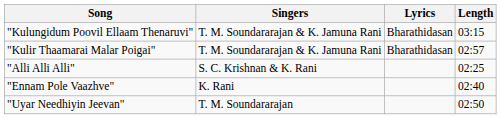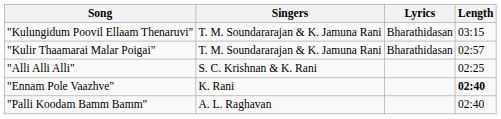 <table class="wikitable">
 <tr>
 <th>Song</th>
 <th>Singers</th>
 <th>Lyrics</th>
 <th>Length</th>
 </tr>
 <tr>
 <td>"Kulungidum Poovil Ellaam Thenaruvi"</td>
 <td>T. M. Soundararajan & K. Jamuna Rani</td>
 <td>Bharathidasan</td>
 <td>03:15</td>
 </tr>
 <tr>
 <td>"Kulir Thaamarai Malar Poigai"</td>
 <td>T. M. Soundararajan & K. Jamuna Rani</td>
 <td>Bharathidasan</td>
 <td>02:57</td>
 </tr>
 <tr>
 <td>"Alli Alli Alli"</td>
 <td>S. C. Krishnan & K. Rani</td>
 <td></td>
 <td>02:25</td>
 </tr>
 <tr>
 <td>"Ennam Pole Vaazhve"</td>
 <td>K. Rani</td>
 <td></td>
+<td><strong>02:40</strong></td>
+</tr>
+<tr>
+<td>"Palli Koodam Bamm Bamm"</td>
+<td>A. L. Raghavan</td>
+<td></td>
 <td>02:40</td>
 </tr>
-<tr>
-<td>"Uyar Needhiyin Jeevan"</td>
-<td>T. M. Soundararajan</td>
-<td></td>
-<td>02:50</td>
-</tr>
 </table>
